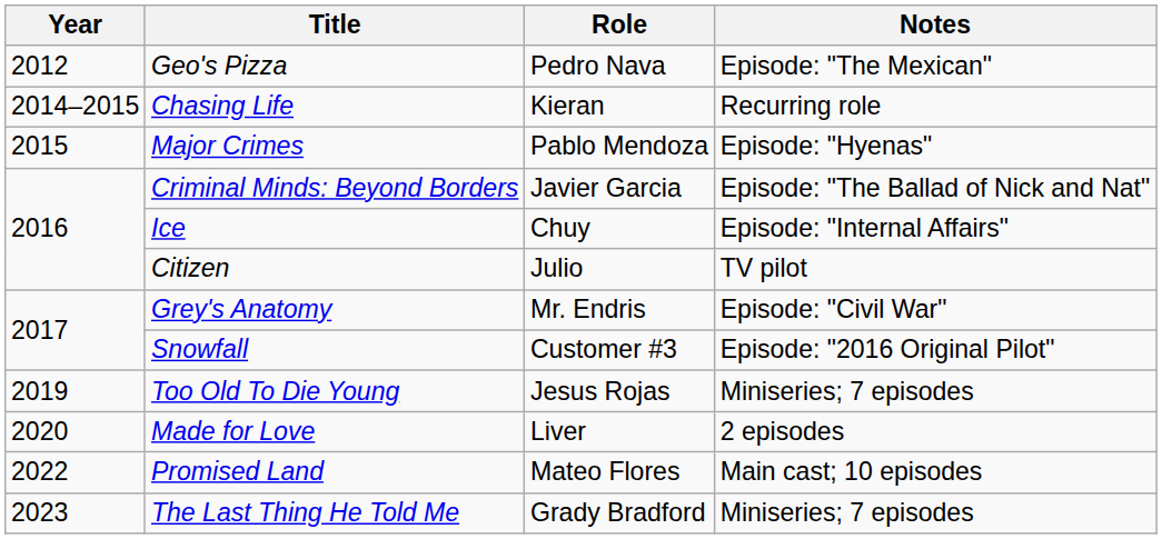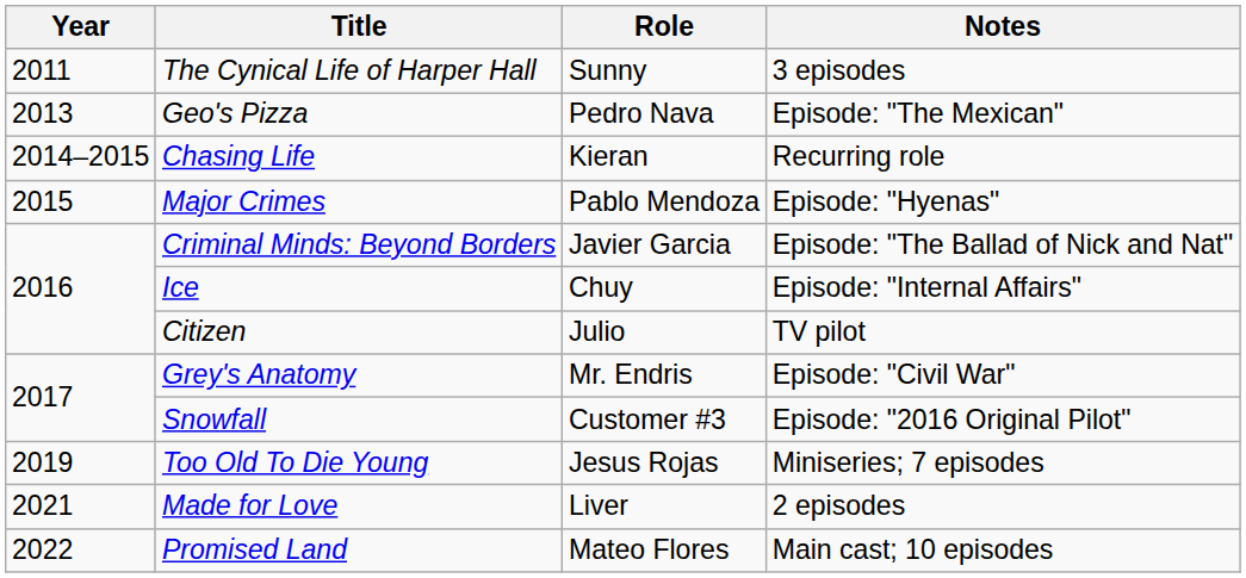 <table class="wikitable">
 <tr>
 <th>Year</th>
 <th>Title</th>
 <th>Role</th>
 <th>Notes</th>
 </tr>
 <tr>
-<td>2012</td>
+<td>2011</td>
+<td><em>The Cynical Life of Harper Hall</em></td>
+<td>Sunny</td>
+<td>3 episodes</td>
+</tr>
+<tr>
+<td>2013</td>
 <td><em>Geo's Pizza</em></td>
 <td>Pedro Nava</td>
 <td>Episode: "The Mexican"</td>
 </tr>
 <tr>
 <td>2014–2015</td>
 <td><em><a href='#'>Chasing Life</a></em></td>
 <td>Kieran</td>
 <td>Recurring role</td>
 </tr>
 <tr>
 <td>2015</td>
 <td><em><a href='#'>Major Crimes</a></em></td>
 <td>Pablo Mendoza</td>
 <td>Episode: "Hyenas"</td>
 </tr>
 <tr>
 <td rowspan="3">2016</td>
 <td><em><a href='#'>Criminal Minds: Beyond Borders</a></em></td>
 <td>Javier Garcia</td>
 <td>Episode: "The Ballad of Nick and Nat"</td>
 </tr>
 <tr>
 <td><em><a href='#'>Ice</a></em></td>
 <td>Chuy</td>
 <td>Episode: "Internal Affairs"</td>
 </tr>
 <tr>
 <td><em>Citizen</em></td>
 <td>Julio</td>
 <td>TV pilot</td>
 </tr>
 <tr>
 <td rowspan="2">2017</td>
 <td><em><a href='#'>Grey's Anatomy</a></em></td>
 <td>Mr. Endris</td>
 <td>Episode: "Civil War"</td>
 </tr>
 <tr>
 <td><em><a href='#'>Snowfall</a></em></td>
 <td>Customer #3</td>
 <td>Episode: "2016 Original Pilot"</td>
 </tr>
 <tr>
 <td>2019</td>
 <td><em><a href='#'>Too Old To Die Young</a></em></td>
 <td>Jesus Rojas</td>
 <td>Miniseries; 7 episodes</td>
 </tr>
 <tr>
-<td>2020</td>
+<td>2021</td>
 <td><em><a href='#'>Made for Love</a></em></td>
 <td>Liver</td>
 <td>2 episodes</td>
 </tr>
 <tr>
 <td>2022</td>
 <td><em><a href='#'> Promised Land</a></em></td>
 <td>Mateo Flores</td>
 <td>Main cast; 10 episodes</td>
 </tr>
-<tr>
-<td>2023</td>
-<td><em><a href='#'>The Last Thing He Told Me</a></em></td>
-<td>Grady Bradford</td>
-<td>Miniseries; 7 episodes</td>
-</tr>
 </table>
